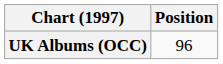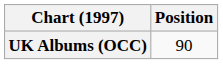 <table class="wikitable plainrowheaders">
 <tr>
 <th scope="col">Chart (1997)</th>
 <th scope="col">Position</th>
 </tr>
 <tr>
 <th scope="row">UK Albums (OCC)</th>
-<td align="center">96</td>
+<td align="center">90</td>
 </tr>
 </table>
